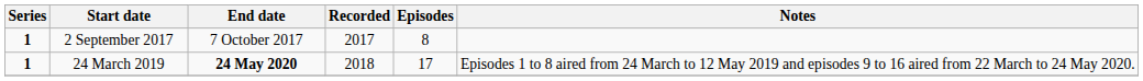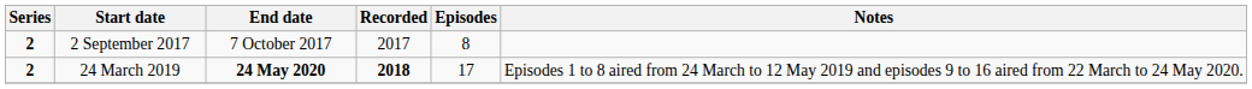 <table class="wikitable" style="text-align:center;">
 <tr>
 <th>Series</th>
 <th width="140">Start date</th>
 <th width="140">End date</th>
 <th>Recorded</th>
 <th>Episodes</th>
 <th>Notes</th>
 </tr>
 <tr>
-<td><strong>1</strong></td>
+<td><strong>2</strong></td>
 <td>2 September 2017</td>
 <td>7 October 2017</td>
 <td>2017</td>
 <td>8</td>
 <td></td>
 </tr>
 <tr>
-<td><strong>1</strong></td>
+<td><strong>2</strong></td>
 <td>24 March 2019</td>
 <td><strong>24 May 2020</strong></td>
-<td>2018</td>
+<td><strong>2018</strong></td>
 <td>17</td>
 <td>Episodes 1 to 8 aired from 24 March to 12 May 2019 and episodes 9 to 16 aired from 22 March to 24 May 2020.</td>
 </tr>
 <tr>
 </tr>
 </table>
